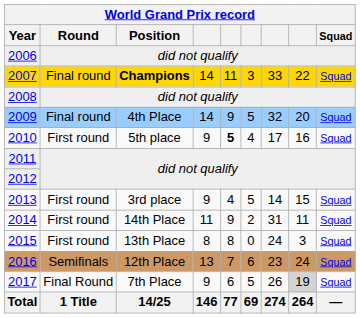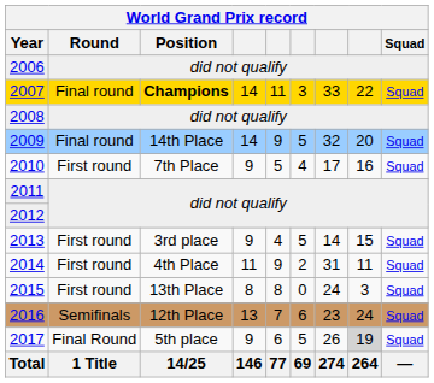 <table class="wikitable" style="text-align: center;">
 <tr>
 <th colspan=9><a href='#'>World Grand Prix record</a></th>
 </tr>
 <tr>
 <th>Year</th>
 <th>Round</th>
 <th>Position</th>
 <th></th>
 <th></th>
 <th></th>
 <th></th>
 <th></th>
 <th><small>Squad</small></th>
 </tr>
 <tr bgcolor="efefef">
 <td> <a href='#'>2006</a></td>
 <td colspan=8 rowspan=1 align=center><em>did not qualify</em></td>
 </tr>
 <tr bgcolor=gold>
 <td> <a href='#'>2007</a></td>
 <td>Final round</td>
 <td><strong>Champions</strong></td>
 <td>14</td>
 <td>11</td>
 <td>3</td>
 <td>33</td>
 <td>22</td>
 <td><small><a href='#'>Squad</a></small></td>
 </tr>
 <tr bgcolor="efefef">
 <td> <a href='#'>2008</a></td>
 <td colspan=8 rowspan=1 align=center><em>did not qualify</em></td>
 </tr>
 <tr bgcolor=#9acdff>
 <td> <a href='#'>2009</a></td>
 <td>Final round</td>
-<td>4th Place</td>
+<td>14th Place</td>
 <td>14</td>
 <td>9</td>
 <td>5</td>
 <td>32</td>
 <td>20</td>
 <td><small><a href='#'>Squad</a></small></td>
 </tr>
 <tr>
 <td> <a href='#'>2010</a></td>
 <td>First round</td>
-<td>5th place</td>
+<td>7th Place</td>
 <td>9</td>
-<td><strong>5</strong></td>
+<td>5</td>
 <td>4</td>
 <td>17</td>
 <td>16</td>
 <td><small><a href='#'>Squad</a></small></td>
 </tr>
 <tr bgcolor="efefef">
 <td> <a href='#'>2011</a></td>
 <td colspan=8 rowspan=2 align=center><em>did not qualify</em></td>
 </tr>
 <tr bgcolor="efefef">
 <td> <a href='#'>2012</a></td>
 </tr>
 <tr>
 <td> <a href='#'>2013</a></td>
 <td>First round</td>
 <td>3rd place</td>
 <td>9</td>
 <td>4</td>
 <td>5</td>
 <td>14</td>
 <td>15</td>
 <td><small><a href='#'>Squad</a></small></td>
 </tr>
 <tr>
 <td> <a href='#'>2014</a></td>
 <td>First round</td>
-<td>14th Place</td>
+<td>4th Place</td>
 <td>11</td>
 <td>9</td>
 <td>2</td>
 <td>31</td>
 <td>11</td>
 <td><small><a href='#'>Squad</a></small></td>
 </tr>
 <tr>
 <td> <a href='#'>2015</a></td>
 <td>First round</td>
 <td>13th Place</td>
 <td>8</td>
 <td>8</td>
 <td>0</td>
 <td>24</td>
 <td>3</td>
 <td><small><a href='#'>Squad</a></small></td>
 </tr>
 <tr bgcolor=cc9966>
 <td> <a href='#'>2016</a></td>
 <td>Semifinals</td>
 <td>12th Place</td>
 <td>13</td>
 <td>7</td>
 <td>6</td>
 <td>23</td>
 <td>24</td>
 <td><small><a href='#'>Squad</a></small></td>
 </tr>
 <tr>
 <td> <a href='#'>2017</a></td>
 <td>Final Round</td>
-<td>7th Place</td>
+<td>5th place</td>
 <td>9</td>
 <td>6</td>
 <td>5</td>
 <td>26</td>
 <td style="background: lightgrey;">19</td>
 <td><small><a href='#'>Squad</a></small></td>
 </tr>
 <tr>
 <th>Total</th>
 <th>1 Title</th>
 <th>14/25</th>
 <th>146</th>
 <th>77</th>
 <th>69</th>
 <th>274</th>
 <th>264</th>
 <th>—</th>
 </tr>
 </table>
